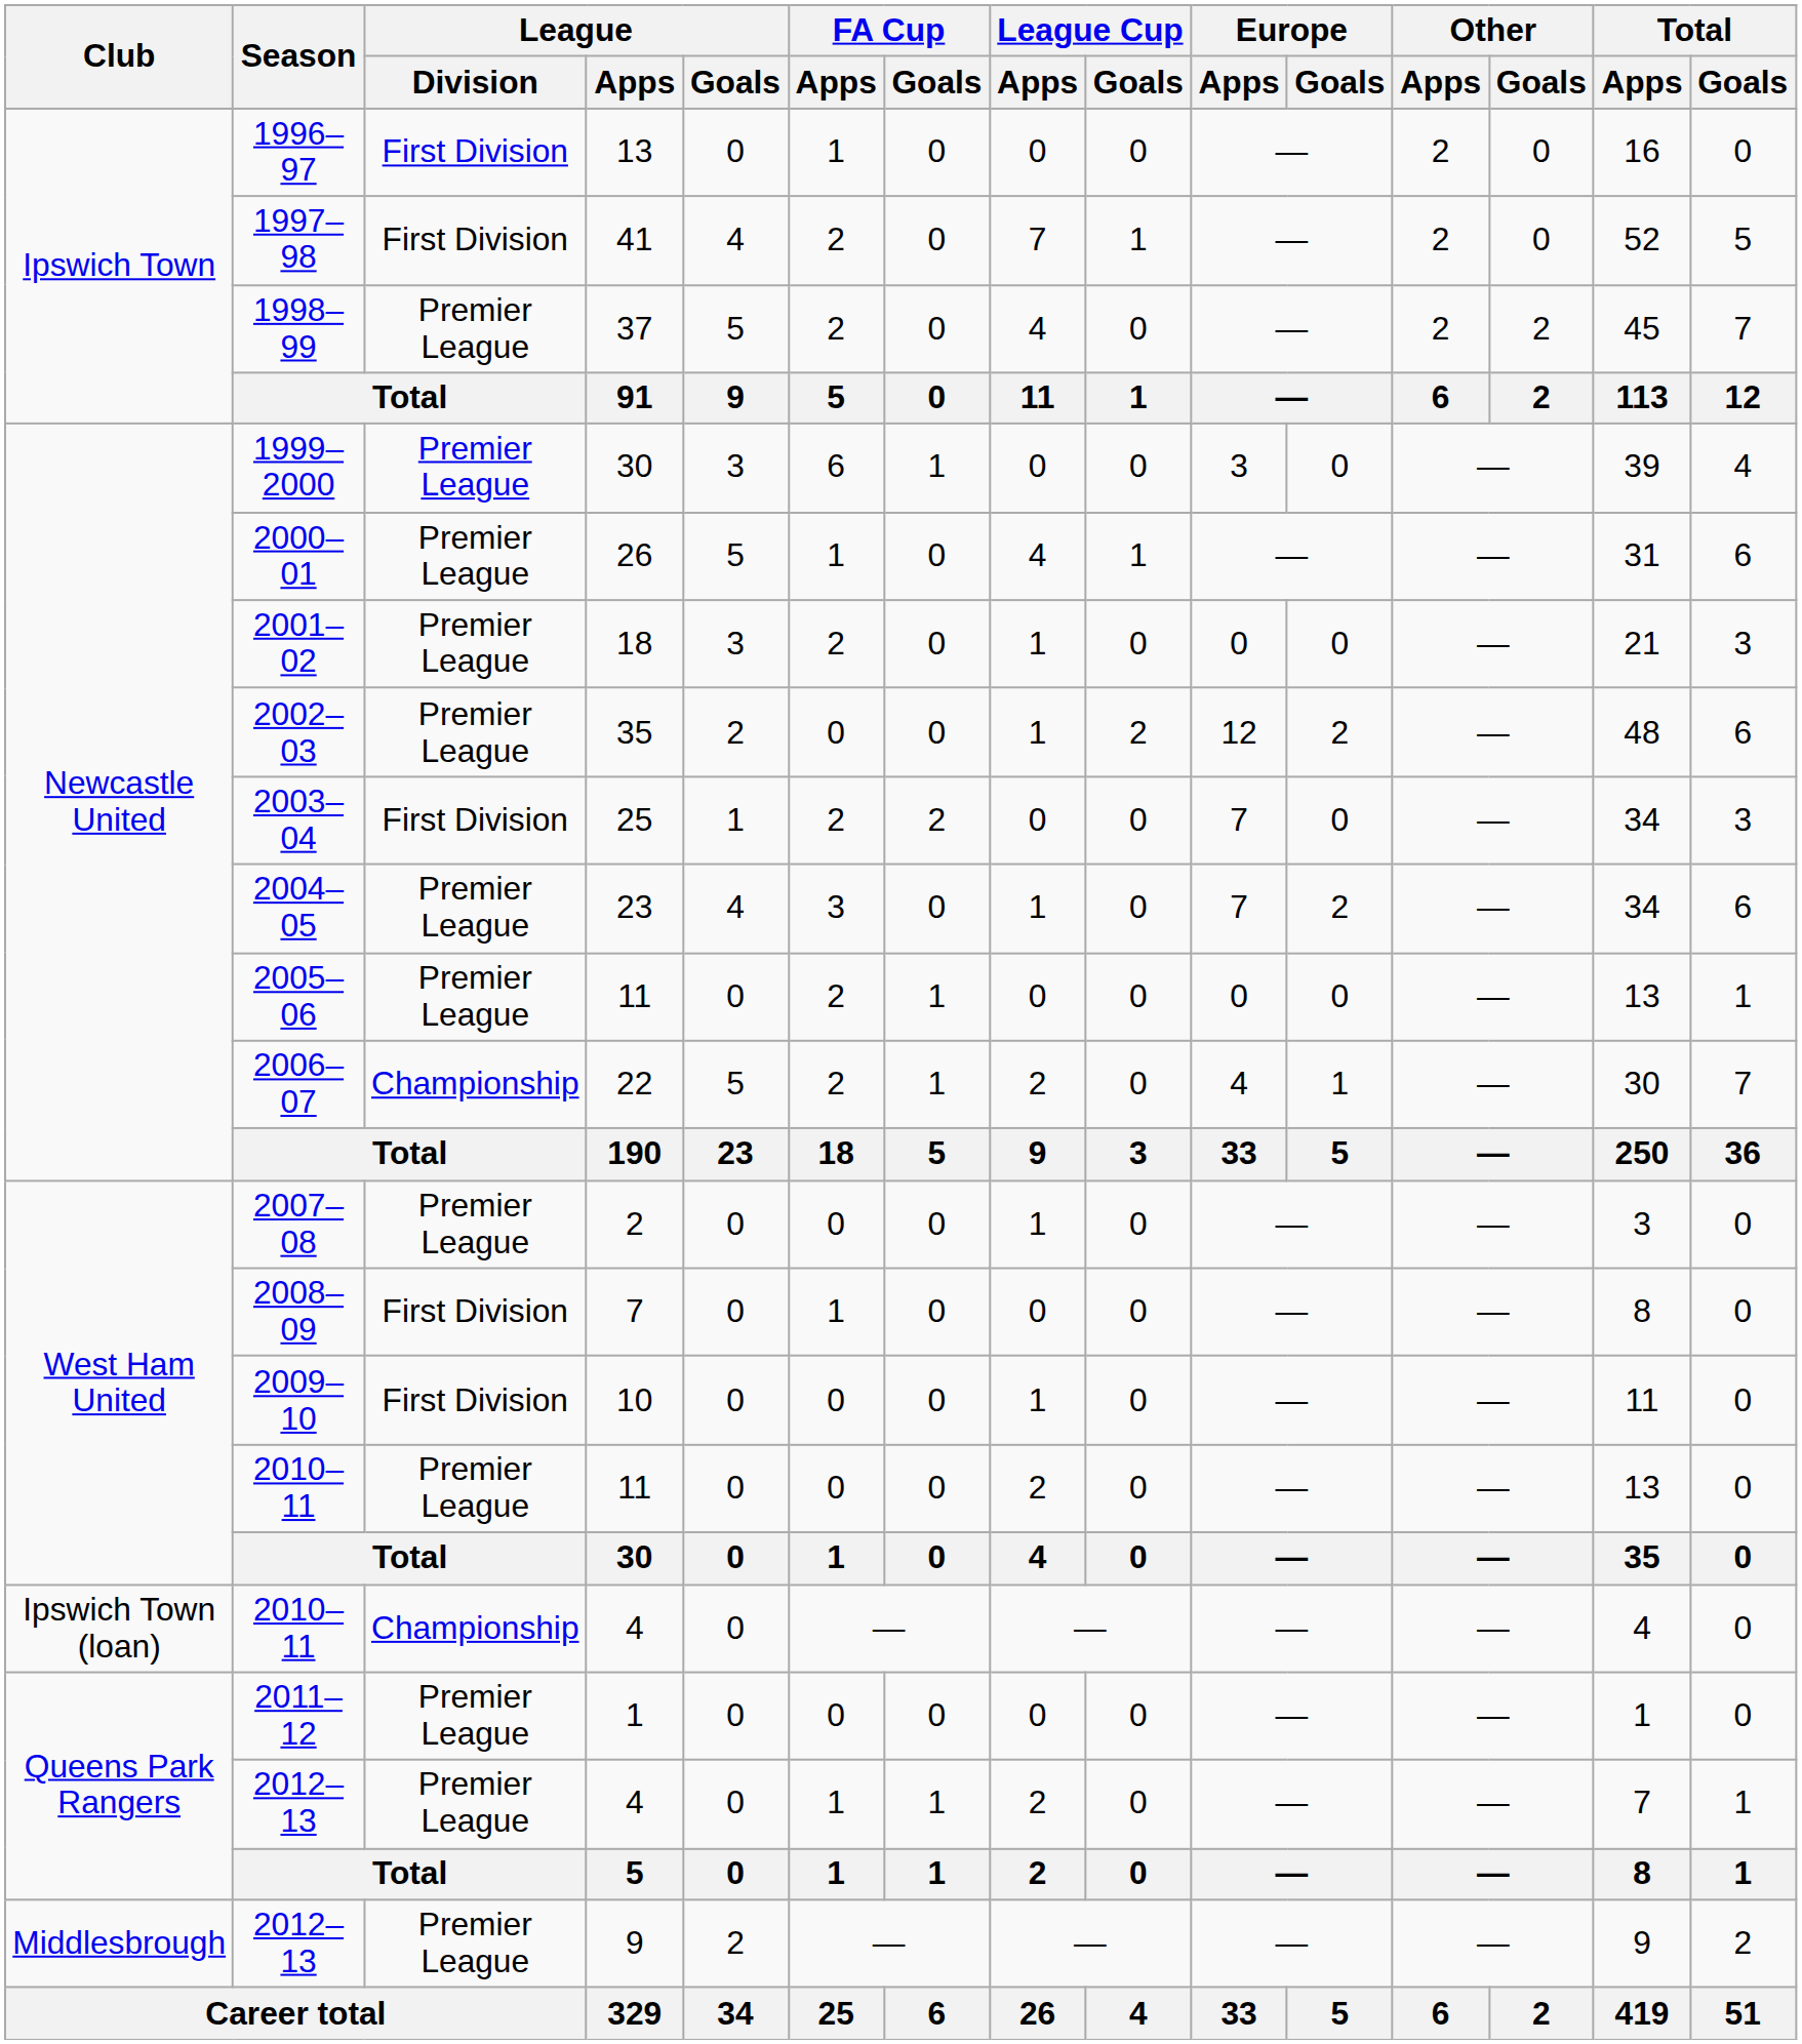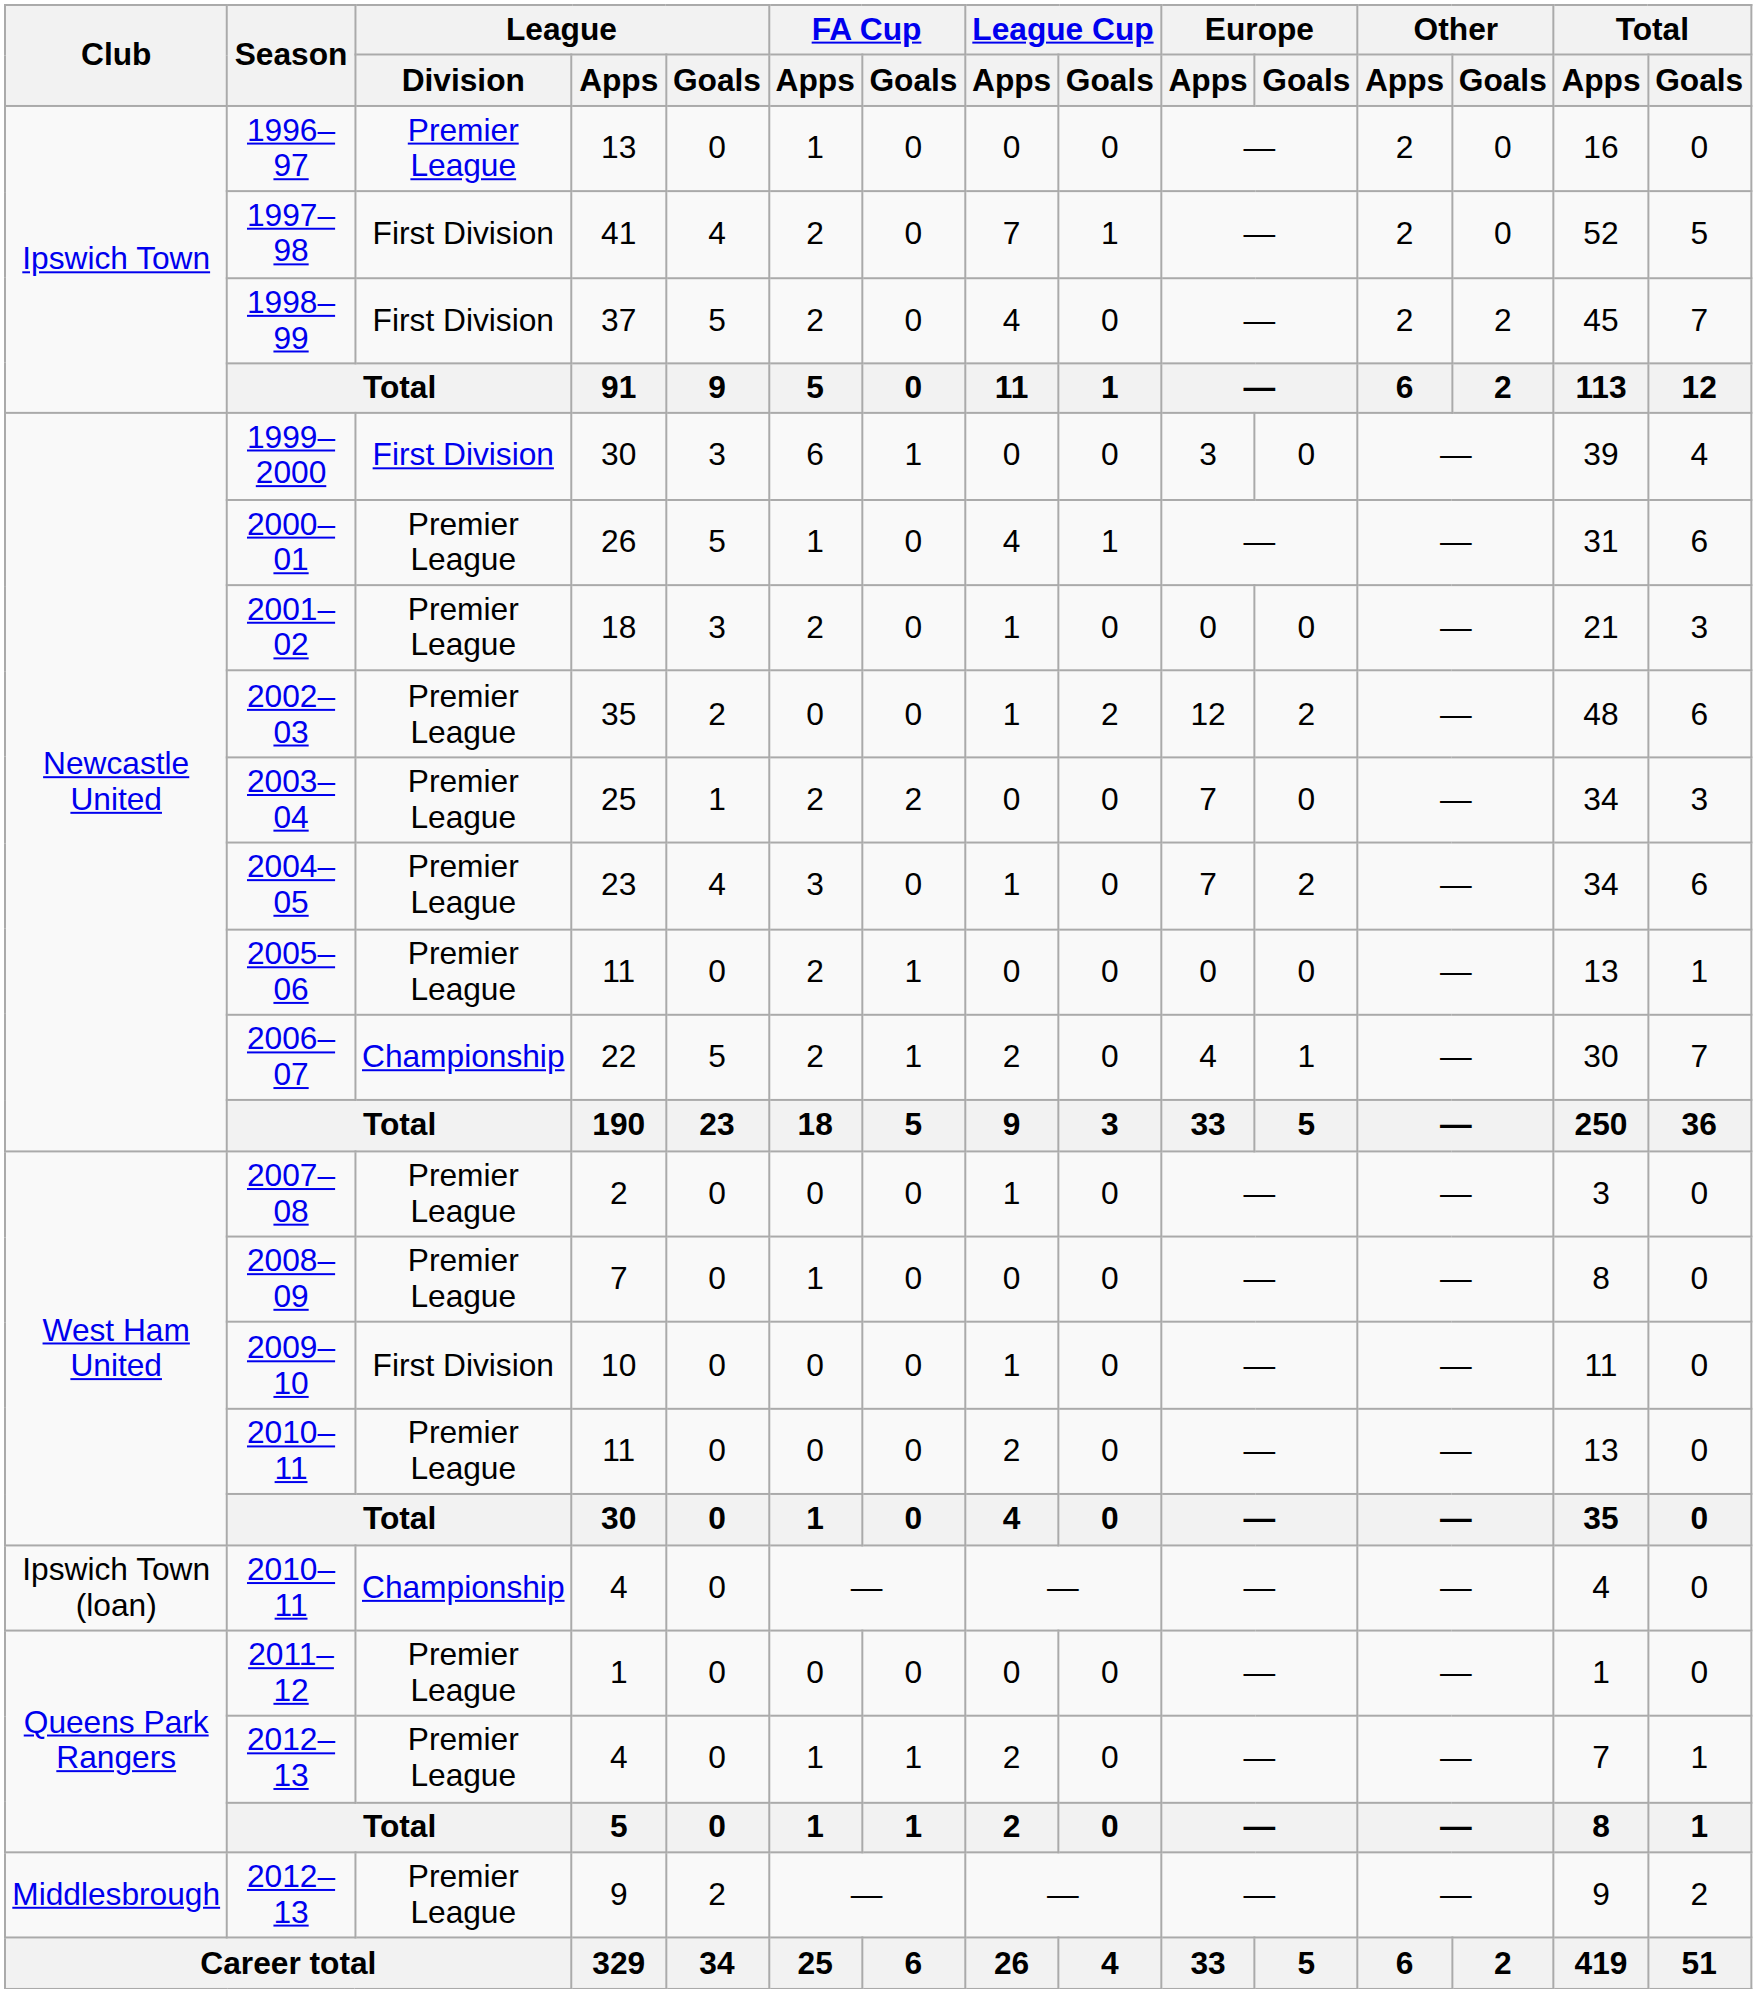 <table class="wikitable" style="text-align:center">
 <tr>
 <th rowspan="2">Club</th>
 <th rowspan="2">Season</th>
 <th colspan="3">League</th>
 <th colspan="2"><a href='#'>FA Cup</a></th>
 <th colspan="2"><a href='#'>League Cup</a></th>
 <th colspan="2">Europe</th>
 <th colspan="2">Other</th>
 <th colspan="2">Total</th>
 </tr>
 <tr>
 <th>Division</th>
 <th>Apps</th>
 <th>Goals</th>
 <th>Apps</th>
 <th>Goals</th>
 <th>Apps</th>
 <th>Goals</th>
 <th>Apps</th>
 <th>Goals</th>
 <th>Apps</th>
 <th>Goals</th>
 <th>Apps</th>
 <th>Goals</th>
 </tr>
 <tr>
 <td rowspan="4"><a href='#'>Ipswich Town</a></td>
 <td><a href='#'>1996–97</a></td>
-<td><a href='#'>First Division</a></td>
+<td><a href='#'>Premier League</a></td>
 <td>13</td>
 <td>0</td>
 <td>1</td>
 <td>0</td>
 <td>0</td>
 <td>0</td>
 <td colspan="2">—</td>
 <td>2</td>
 <td>0</td>
 <td>16</td>
 <td>0</td>
 </tr>
 <tr>
 <td><a href='#'>1997–98</a></td>
 <td>First Division</td>
 <td>41</td>
 <td>4</td>
 <td>2</td>
 <td>0</td>
 <td>7</td>
 <td>1</td>
 <td colspan="2">—</td>
 <td>2</td>
 <td>0</td>
 <td>52</td>
 <td>5</td>
 </tr>
 <tr>
 <td><a href='#'>1998–99</a></td>
-<td>Premier League</td>
+<td>First Division</td>
 <td>37</td>
 <td>5</td>
 <td>2</td>
 <td>0</td>
 <td>4</td>
 <td>0</td>
 <td colspan="2">—</td>
 <td>2</td>
 <td>2</td>
 <td>45</td>
 <td>7</td>
 </tr>
 <tr>
 <th colspan="2">Total</th>
 <th>91</th>
 <th>9</th>
 <th>5</th>
 <th>0</th>
 <th>11</th>
 <th>1</th>
 <th colspan="2">—</th>
 <th>6</th>
 <th>2</th>
 <th>113</th>
 <th>12</th>
 </tr>
 <tr>
 <td rowspan="9"><a href='#'>Newcastle United</a></td>
 <td><a href='#'>1999–2000</a></td>
-<td><a href='#'>Premier League</a></td>
+<td><a href='#'>First Division</a></td>
 <td>30</td>
 <td>3</td>
 <td>6</td>
 <td>1</td>
 <td>0</td>
 <td>0</td>
 <td>3</td>
 <td>0</td>
 <td colspan="2">—</td>
 <td>39</td>
 <td>4</td>
 </tr>
 <tr>
 <td><a href='#'>2000–01</a></td>
 <td>Premier League</td>
 <td>26</td>
 <td>5</td>
 <td>1</td>
 <td>0</td>
 <td>4</td>
 <td>1</td>
 <td colspan="2">—</td>
 <td colspan="2">—</td>
 <td>31</td>
 <td>6</td>
 </tr>
 <tr>
 <td><a href='#'>2001–02</a></td>
 <td>Premier League</td>
 <td>18</td>
 <td>3</td>
 <td>2</td>
 <td>0</td>
 <td>1</td>
 <td>0</td>
 <td>0</td>
 <td>0</td>
 <td colspan="2">—</td>
 <td>21</td>
 <td>3</td>
 </tr>
 <tr>
 <td><a href='#'>2002–03</a></td>
 <td>Premier League</td>
 <td>35</td>
 <td>2</td>
 <td>0</td>
 <td>0</td>
 <td>1</td>
 <td>2</td>
 <td>12</td>
 <td>2</td>
 <td colspan="2">—</td>
 <td>48</td>
 <td>6</td>
 </tr>
 <tr>
 <td><a href='#'>2003–04</a></td>
-<td>First Division</td>
+<td>Premier League</td>
 <td>25</td>
 <td>1</td>
 <td>2</td>
 <td>2</td>
 <td>0</td>
 <td>0</td>
 <td>7</td>
 <td>0</td>
 <td colspan="2">—</td>
 <td>34</td>
 <td>3</td>
 </tr>
 <tr>
 <td><a href='#'>2004–05</a></td>
 <td>Premier League</td>
 <td>23</td>
 <td>4</td>
 <td>3</td>
 <td>0</td>
 <td>1</td>
 <td>0</td>
 <td>7</td>
 <td>2</td>
 <td colspan="2">—</td>
 <td>34</td>
 <td>6</td>
 </tr>
 <tr>
 <td><a href='#'>2005–06</a></td>
 <td>Premier League</td>
 <td>11</td>
 <td>0</td>
 <td>2</td>
 <td>1</td>
 <td>0</td>
 <td>0</td>
 <td>0</td>
 <td>0</td>
 <td colspan="2">—</td>
 <td>13</td>
 <td>1</td>
 </tr>
 <tr>
 <td><a href='#'>2006–07</a></td>
 <td><a href='#'>Championship</a></td>
 <td>22</td>
 <td>5</td>
 <td>2</td>
 <td>1</td>
 <td>2</td>
 <td>0</td>
 <td>4</td>
 <td>1</td>
 <td colspan="2">—</td>
 <td>30</td>
 <td>7</td>
 </tr>
 <tr>
 <th colspan="2">Total</th>
 <th>190</th>
 <th>23</th>
 <th>18</th>
 <th>5</th>
 <th>9</th>
 <th>3</th>
 <th>33</th>
 <th>5</th>
 <th colspan="2">—</th>
 <th>250</th>
 <th>36</th>
 </tr>
 <tr>
 <td rowspan="5"><a href='#'>West Ham United</a></td>
 <td><a href='#'>2007–08</a></td>
 <td>Premier League</td>
 <td>2</td>
 <td>0</td>
 <td>0</td>
 <td>0</td>
 <td>1</td>
 <td>0</td>
 <td colspan="2">—</td>
 <td colspan="2">—</td>
 <td>3</td>
 <td>0</td>
 </tr>
 <tr>
 <td><a href='#'>2008–09</a></td>
-<td>First Division</td>
+<td>Premier League</td>
 <td>7</td>
 <td>0</td>
 <td>1</td>
 <td>0</td>
 <td>0</td>
 <td>0</td>
 <td colspan="2">—</td>
 <td colspan="2">—</td>
 <td>8</td>
 <td>0</td>
 </tr>
 <tr>
 <td><a href='#'>2009–10</a></td>
 <td>First Division</td>
 <td>10</td>
 <td>0</td>
 <td>0</td>
 <td>0</td>
 <td>1</td>
 <td>0</td>
 <td colspan="2">—</td>
 <td colspan="2">—</td>
 <td>11</td>
 <td>0</td>
 </tr>
 <tr>
 <td><a href='#'>2010–11</a></td>
 <td>Premier League</td>
 <td>11</td>
 <td>0</td>
 <td>0</td>
 <td>0</td>
 <td>2</td>
 <td>0</td>
 <td colspan="2">—</td>
 <td colspan="2">—</td>
 <td>13</td>
 <td>0</td>
 </tr>
 <tr>
 <th colspan="2">Total</th>
 <th>30</th>
 <th>0</th>
 <th>1</th>
 <th>0</th>
 <th>4</th>
 <th>0</th>
 <th colspan="2">—</th>
 <th colspan="2">—</th>
 <th>35</th>
 <th>0</th>
 </tr>
 <tr>
 <td>Ipswich Town (loan)</td>
 <td><a href='#'>2010–11</a></td>
 <td><a href='#'>Championship</a></td>
 <td>4</td>
 <td>0</td>
 <td colspan="2">—</td>
 <td colspan="2">—</td>
 <td colspan="2">—</td>
 <td colspan="2">—</td>
 <td>4</td>
 <td>0</td>
 </tr>
 <tr>
 <td rowspan="3"><a href='#'>Queens Park Rangers</a></td>
 <td><a href='#'>2011–12</a></td>
 <td>Premier League</td>
 <td>1</td>
 <td>0</td>
 <td>0</td>
 <td>0</td>
 <td>0</td>
 <td>0</td>
 <td colspan="2">—</td>
 <td colspan="2">—</td>
 <td>1</td>
 <td>0</td>
 </tr>
 <tr>
 <td><a href='#'>2012–13</a></td>
 <td>Premier League</td>
 <td>4</td>
 <td>0</td>
 <td>1</td>
 <td>1</td>
 <td>2</td>
 <td>0</td>
 <td colspan="2">—</td>
 <td colspan="2">—</td>
 <td>7</td>
 <td>1</td>
 </tr>
 <tr>
 <th colspan="2">Total</th>
 <th>5</th>
 <th>0</th>
 <th>1</th>
 <th>1</th>
 <th>2</th>
 <th>0</th>
 <th colspan="2">—</th>
 <th colspan="2">—</th>
 <th>8</th>
 <th>1</th>
 </tr>
 <tr>
 <td><a href='#'>Middlesbrough</a></td>
 <td><a href='#'>2012–13</a></td>
 <td>Premier League</td>
 <td>9</td>
 <td>2</td>
 <td colspan="2">—</td>
 <td colspan="2">—</td>
 <td colspan="2">—</td>
 <td colspan="2">—</td>
 <td>9</td>
 <td>2</td>
 </tr>
 <tr>
 <th colspan="3">Career total</th>
 <th>329</th>
 <th>34</th>
 <th>25</th>
 <th>6</th>
 <th>26</th>
 <th>4</th>
 <th>33</th>
 <th>5</th>
 <th>6</th>
 <th>2</th>
 <th>419</th>
 <th>51</th>
 </tr>
 </table>
